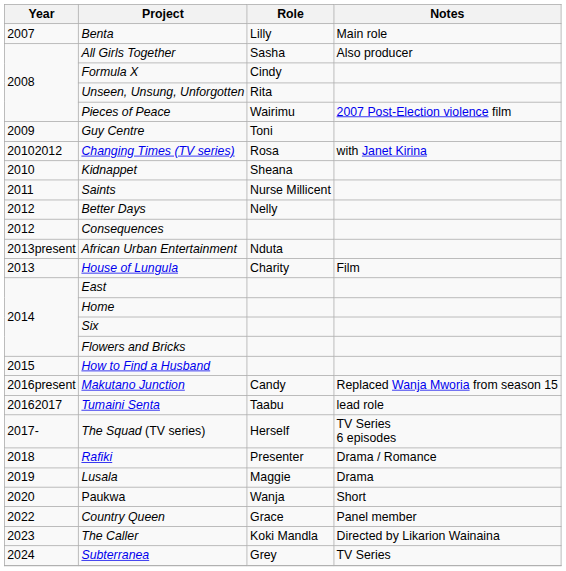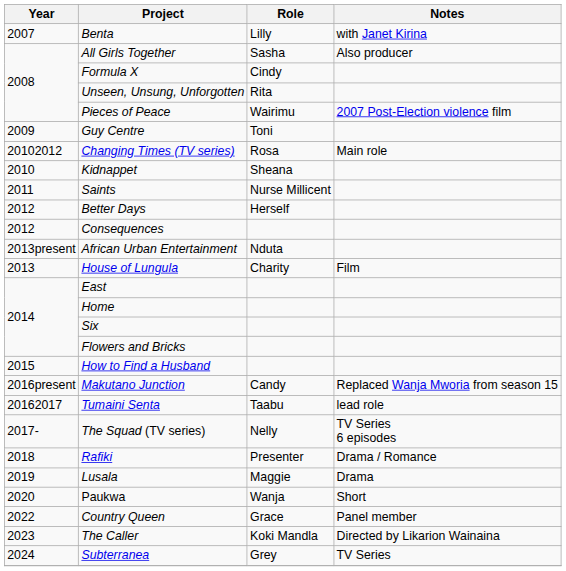 <table class="wikitable sortable">
 <tr>
 <th>Year</th>
 <th>Project</th>
 <th>Role</th>
 <th>Notes</th>
 </tr>
 <tr>
 <td>2007</td>
 <td><em>Benta</em></td>
 <td>Lilly</td>
-<td>Main role</td>
+<td>with <a href='#'>Janet Kirina</a></td>
 </tr>
 <tr>
 <td rowspan=4>2008</td>
 <td><em>All Girls Together</em></td>
 <td>Sasha</td>
 <td>Also producer</td>
 </tr>
 <tr>
 <td><em>Formula X</em></td>
 <td>Cindy</td>
 <td></td>
 </tr>
 <tr>
 <td><em>Unseen, Unsung, Unforgotten</em></td>
 <td>Rita</td>
 <td></td>
 </tr>
 <tr>
 <td><em>Pieces of Peace</em></td>
 <td>Wairimu</td>
 <td><a href='#'>2007 Post-Election violence</a> film</td>
 </tr>
 <tr>
 <td>2009</td>
 <td><em>Guy Centre</em></td>
 <td>Toni</td>
 <td></td>
 </tr>
 <tr>
 <td>20102012</td>
 <td><em><a href='#'>Changing Times (TV series)</a></em></td>
 <td>Rosa</td>
-<td>with <a href='#'>Janet Kirina</a></td>
+<td>Main role</td>
 </tr>
 <tr>
 <td>2010</td>
 <td><em>Kidnappet</em></td>
 <td>Sheana</td>
 <td></td>
 </tr>
 <tr>
 <td>2011</td>
 <td><em>Saints</em></td>
 <td>Nurse Millicent</td>
 <td></td>
 </tr>
 <tr>
 <td>2012</td>
 <td><em>Better Days</em></td>
-<td>Nelly</td>
+<td>Herself</td>
 <td></td>
 </tr>
 <tr>
 <td>2012</td>
 <td><em>Consequences</em></td>
 <td></td>
 <td></td>
 </tr>
 <tr>
 <td>2013present</td>
 <td><em>African Urban Entertainment</em></td>
 <td>Nduta</td>
 <td></td>
 </tr>
 <tr>
 <td>2013</td>
 <td><em><a href='#'>House of Lungula</a></em></td>
 <td>Charity</td>
 <td>Film</td>
 </tr>
 <tr>
 <td rowspan=4>2014</td>
 <td><em>East</em></td>
 <td></td>
 <td></td>
 </tr>
 <tr>
 <td><em>Home</em></td>
 <td></td>
 <td></td>
 </tr>
 <tr>
 <td><em>Six</em></td>
 <td></td>
 <td></td>
 </tr>
 <tr>
 <td><em>Flowers and Bricks</em></td>
 <td></td>
 <td></td>
 </tr>
 <tr>
 <td>2015</td>
 <td><em><a href='#'>How to Find a Husband</a></em></td>
 <td></td>
 <td></td>
 </tr>
 <tr>
 <td>2016present</td>
 <td><em><a href='#'>Makutano Junction</a></em></td>
 <td>Candy</td>
 <td>Replaced <a href='#'>Wanja Mworia</a> from season 15</td>
 </tr>
 <tr>
 <td>20162017</td>
 <td><em><a href='#'>Tumaini Senta</a></em></td>
 <td>Taabu</td>
 <td>lead role</td>
 </tr>
 <tr>
 <td>2017-</td>
 <td><em>The Squad</em> (TV series)</td>
-<td>Herself</td>
+<td>Nelly</td>
 <td>TV Series<br>6 episodes</td>
 </tr>
 <tr>
 <td>2018</td>
 <td><em><a href='#'>Rafiki</a></em></td>
 <td>Presenter</td>
 <td>Drama / Romance</td>
 </tr>
 <tr>
 <td>2019</td>
 <td><em>Lusala</em></td>
 <td>Maggie</td>
 <td>Drama</td>
 </tr>
 <tr>
 <td>2020</td>
 <td>Paukwa</td>
 <td>Wanja</td>
 <td>Short</td>
 </tr>
 <tr>
 <td>2022</td>
 <td><em>Country Queen</em></td>
 <td>Grace</td>
 <td>Panel member</td>
 </tr>
 <tr>
 <td>2023</td>
 <td><em>The Caller</em></td>
 <td>Koki Mandla</td>
 <td>Directed by Likarion Wainaina</td>
 </tr>
 <tr>
 <td>2024</td>
 <td><em><a href='#'>Subterranea</a></em></td>
 <td>Grey</td>
 <td>TV Series</td>
 </tr>
 <tr>
 </tr>
 </table>
